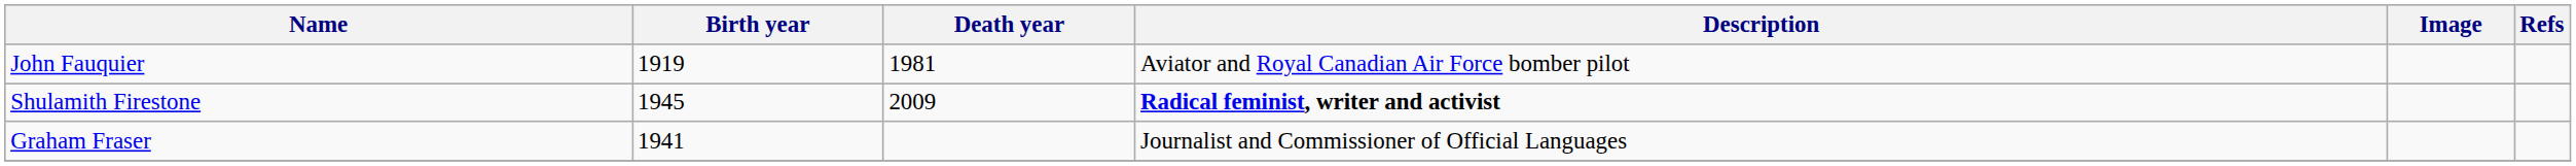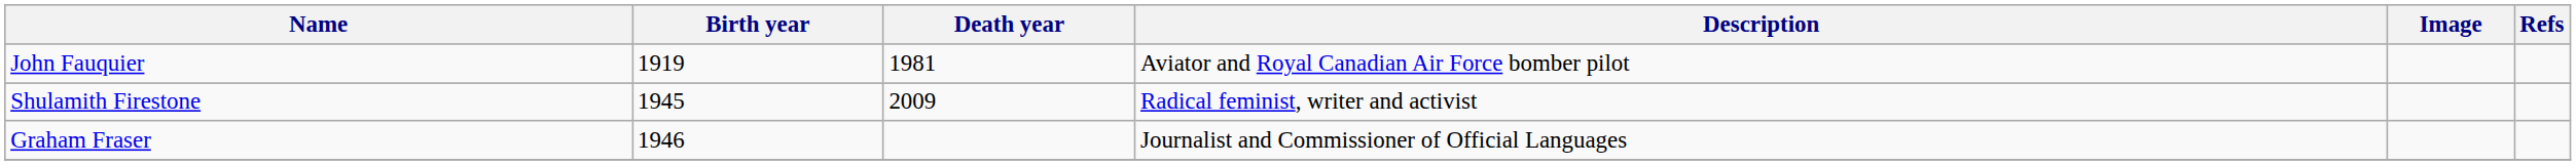 <table class="wikitable" style="font-size:90%;">
 <tr>
 <th style="background-color:#f2f2f2; color: #000080" width="25%">Name</th>
 <th style="background-color:#f2f2f2; color: #000080" width="10%">Birth year</th>
 <th style="background-color:#f2f2f2; color: #000080" width="10%">Death year</th>
 <th style="background-color:#f2f2f2; color: #000080" width="50%">Description</th>
 <th style="background-color:#f2f2f2; color: #000080" width="5%">Image</th>
 <th style="background-color:#f2f2f2; color: #000080" width="5%">Refs</th>
 </tr>
 <tr>
 <td><a href='#'>John Fauquier</a></td>
 <td>1919</td>
 <td>1981</td>
 <td>Aviator and <a href='#'>Royal Canadian Air Force</a> bomber pilot</td>
 <td></td>
 <td></td>
 </tr>
 <tr>
 <td><a href='#'>Shulamith Firestone</a></td>
 <td>1945</td>
 <td>2009</td>
-<td><strong><a href='#'>Radical feminist</a>, writer and activist</strong></td>
+<td><a href='#'>Radical feminist</a>, writer and activist</td>
 <td></td>
 <td></td>
 </tr>
 <tr>
 <td><a href='#'>Graham Fraser</a></td>
-<td>1941</td>
+<td>1946</td>
 <td></td>
 <td>Journalist and Commissioner of Official Languages</td>
 <td></td>
 <td></td>
 </tr>
 <tr>
 </tr>
 </table>
